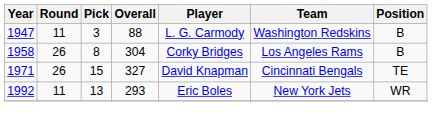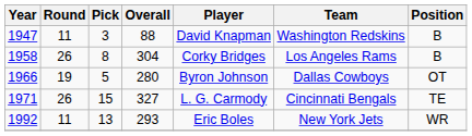 <table class="wikitable sortable" style="text-align: center;">
 <tr>
 <th>Year</th>
 <th>Round</th>
 <th>Pick</th>
 <th>Overall</th>
 <th>Player</th>
 <th>Team</th>
 <th>Position</th>
 </tr>
 <tr>
 <td><a href='#'>1947</a></td>
 <td>11</td>
 <td>3</td>
 <td>88</td>
-<td><a href='#'>L. G. Carmody</a></td>
+<td><a href='#'>David Knapman</a></td>
 <td><a href='#'>Washington Redskins</a></td>
 <td>B</td>
 </tr>
 <tr>
 <td><a href='#'>1958</a></td>
 <td>26</td>
 <td>8</td>
 <td>304</td>
 <td><a href='#'>Corky Bridges</a></td>
 <td><a href='#'>Los Angeles Rams</a></td>
 <td>B</td>
 </tr>
 <tr>
+<td><a href='#'>1966</a></td>
+<td>19</td>
+<td>5</td>
+<td>280</td>
+<td><a href='#'>Byron Johnson</a></td>
+<td><a href='#'>Dallas Cowboys</a></td>
+<td>OT</td>
+</tr>
+<tr>
 <td><a href='#'>1971</a></td>
 <td>26</td>
 <td>15</td>
 <td>327</td>
-<td><a href='#'>David Knapman</a></td>
+<td><a href='#'>L. G. Carmody</a></td>
 <td><a href='#'>Cincinnati Bengals</a></td>
 <td>TE</td>
 </tr>
 <tr>
 <td><a href='#'>1992</a></td>
 <td>11</td>
 <td>13</td>
 <td>293</td>
 <td><a href='#'>Eric Boles</a></td>
 <td><a href='#'>New York Jets</a></td>
 <td>WR</td>
 </tr>
 <tr>
 </tr>
 </table>
